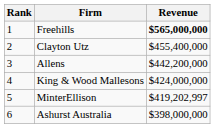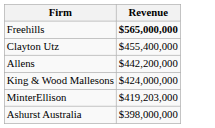 <table class="wikitable">
 <tr>
-<th>Rank</th>
 <th>Firm</th>
 <th>Revenue</th>
 </tr>
 <tr>
-<td>1</td>
 <td>Freehills</td>
 <td><strong>$565,000,000</strong></td>
 </tr>
 <tr>
-<td>2</td>
 <td>Clayton Utz</td>
 <td>$455,400,000</td>
 </tr>
 <tr>
-<td>3</td>
 <td>Allens</td>
 <td>$442,200,000</td>
 </tr>
 <tr>
-<td>4</td>
 <td>King & Wood Mallesons</td>
 <td>$424,000,000</td>
 </tr>
 <tr>
-<td>5</td>
 <td>MinterEllison</td>
-<td>$419,202,997</td>
+<td>$419,203,000</td>
 </tr>
 <tr>
-<td>6</td>
 <td>Ashurst Australia</td>
 <td>$398,000,000</td>
 </tr>
 </table>
